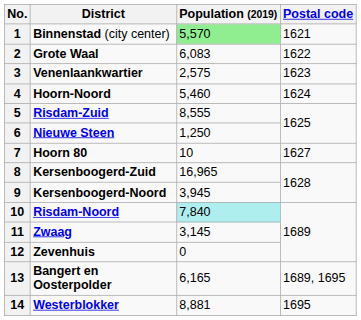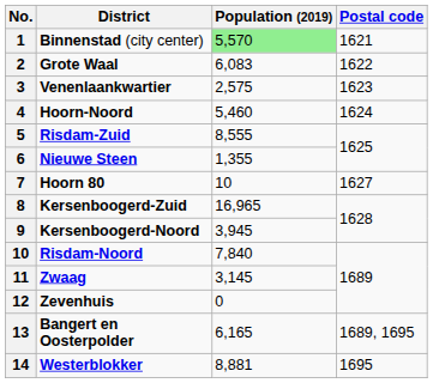 <table class="sortable wikitable plainrowheaders">
 <tr>
 <th scope="col">No.</th>
 <th scope="col" width="180px">District</th>
 <th scope="col">Population <small>(2019)</small></th>
 <th scope="col"><a href='#'>Postal code</a></th>
 </tr>
 <tr>
 <th scope="row" style="text-align:center;">1</th>
 <td><strong>Binnenstad</strong> (city center)</td>
 <td style="background: lightgreen;">5,570</td>
 <td>1621</td>
 </tr>
 <tr>
 <th scope="row" style="text-align:center;">2</th>
 <td><strong>Grote Waal</strong></td>
 <td>6,083</td>
 <td>1622</td>
 </tr>
 <tr>
 <th scope="row" style="text-align:center;">3</th>
 <td><strong>Venenlaankwartier</strong></td>
 <td>2,575</td>
 <td>1623</td>
 </tr>
 <tr>
 <th scope="row" style="text-align:center;">4</th>
 <td><strong>Hoorn-Noord</strong></td>
 <td>5,460</td>
 <td>1624</td>
 </tr>
 <tr>
 <th scope="row" style="text-align:center;">5</th>
 <td><strong><a href='#'>Risdam-Zuid</a></strong></td>
 <td>8,555</td>
 <td rowspan="2">1625</td>
 </tr>
 <tr>
 <th scope="row" style="text-align:center;">6</th>
 <td><strong><a href='#'>Nieuwe Steen</a></strong></td>
-<td>1,250</td>
+<td>1,355</td>
 </tr>
 <tr>
 <th scope="row" style="text-align:center;">7</th>
 <td><strong>Hoorn 80</strong></td>
 <td>10</td>
 <td>1627</td>
 </tr>
 <tr>
 <th scope="row" style="text-align:center;">8</th>
 <td><strong>Kersenboogerd-Zuid</strong></td>
 <td>16,965</td>
 <td rowspan="2">1628</td>
 </tr>
 <tr>
 <th scope="row" style="text-align:center;">9</th>
 <td><strong>Kersenboogerd-Noord</strong></td>
 <td>3,945</td>
 </tr>
 <tr>
 <th scope="row" style="text-align:center;">10</th>
 <td><strong><a href='#'>Risdam-Noord</a></strong></td>
-<td style="background: paleturquoise;">7,840</td>
+<td>7,840</td>
 <td rowspan="3">1689</td>
 </tr>
 <tr>
 <th scope="row" style="text-align:center;">11</th>
 <td><strong><a href='#'>Zwaag</a></strong></td>
 <td>3,145</td>
 </tr>
 <tr>
 <th scope="row" style="text-align:center;">12</th>
 <td><strong>Zevenhuis</strong></td>
 <td>0</td>
 </tr>
 <tr>
 <th scope="row" style="text-align:center;">13</th>
 <td><strong>Bangert en Oosterpolder</strong></td>
 <td>6,165</td>
 <td>1689, 1695</td>
 </tr>
 <tr>
 <th scope="row" style="text-align:center;">14</th>
 <td><strong><a href='#'>Westerblokker</a></strong></td>
 <td>8,881</td>
 <td>1695</td>
 </tr>
 </table>
